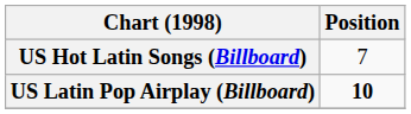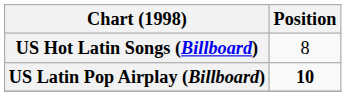 <table class="wikitable plainrowheaders sortable" style="text-align:center;">
 <tr>
 <th scope="col">Chart (1998)</th>
 <th scope="col">Position</th>
 </tr>
 <tr>
 <th scope="row">US Hot Latin Songs (<em><a href='#'>Billboard</a></em>)</th>
-<td>7</td>
+<td>8</td>
 </tr>
 <tr>
 <th scope="row">US Latin Pop Airplay (<em>Billboard</em>)</th>
 <td><strong>10</strong></td>
 </tr>
 <tr>
 </tr>
 </table>
